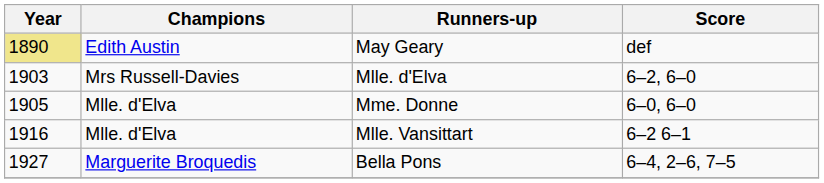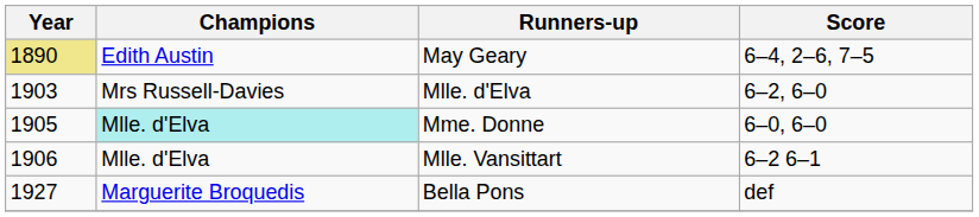 <table class="wikitable" style="font-size:98%;">
 <tr>
 <th style="width:60px;">Year</th>
 <th style="width:230px;">Champions</th>
 <th style="width:230px;">Runners-up</th>
 <th style="width:165px;">Score</th>
 </tr>
 <tr>
 <td style="background: khaki;">1890</td>
 <td> <a href='#'>Edith Austin</a></td>
 <td> May Geary</td>
-<td>def</td>
+<td>6–4, 2–6, 7–5</td>
 </tr>
 <tr>
 <td>1903</td>
 <td> Mrs Russell-Davies</td>
 <td> Mlle. d'Elva</td>
 <td>6–2, 6–0</td>
 </tr>
 <tr>
 <td>1905</td>
-<td> Mlle. d'Elva</td>
+<td style="background: paleturquoise;"> Mlle. d'Elva</td>
 <td> Mme. Donne</td>
 <td>6–0, 6–0</td>
 </tr>
 <tr>
-<td>1916</td>
+<td>1906</td>
 <td> Mlle. d'Elva</td>
 <td> Mlle. Vansittart</td>
 <td>6–2 6–1</td>
 </tr>
 <tr>
 <td>1927</td>
 <td> <a href='#'>Marguerite Broquedis</a></td>
 <td> Bella Pons</td>
-<td>6–4, 2–6, 7–5</td>
+<td>def</td>
 </tr>
 <tr>
 </tr>
 </table>
